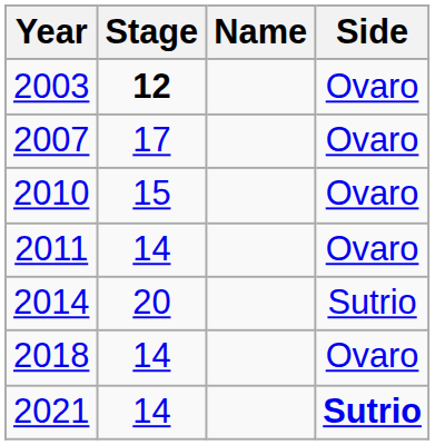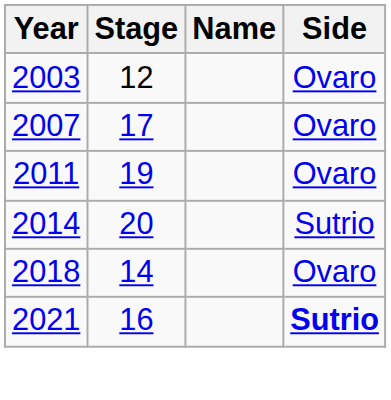 <table class="wikitable sortable" style="text-align: center;">
 <tr>
 <th>Year</th>
 <th>Stage</th>
 <th>Name</th>
 <th>Side</th>
 </tr>
 <tr>
 <td><a href='#'>2003</a></td>
-<td><strong>12</strong></td>
+<td>12</td>
 <td align="left"></td>
 <td><a href='#'>Ovaro</a></td>
 </tr>
 <tr>
 <td><a href='#'>2007</a></td>
 <td><a href='#'>17</a></td>
 <td align="left"></td>
 <td><a href='#'>Ovaro</a></td>
 </tr>
 <tr>
-<td><a href='#'>2010</a></td>
-<td><a href='#'>15</a></td>
-<td align="left"></td>
-<td><a href='#'>Ovaro</a></td>
-</tr>
-<tr>
 <td><a href='#'>2011</a></td>
-<td><a href='#'>14</a></td>
+<td><a href='#'>19</a></td>
 <td align="left"></td>
 <td><a href='#'>Ovaro</a></td>
 </tr>
 <tr>
 <td><a href='#'>2014</a></td>
 <td><a href='#'>20</a></td>
 <td align="left"></td>
 <td><a href='#'>Sutrio</a></td>
 </tr>
 <tr>
 <td><a href='#'>2018</a></td>
 <td><a href='#'>14</a></td>
 <td align="left"></td>
 <td><a href='#'>Ovaro</a></td>
 </tr>
 <tr>
 <td><a href='#'>2021</a></td>
-<td><a href='#'>14</a></td>
+<td><a href='#'>16</a></td>
 <td align="left"></td>
 <td><strong><a href='#'>Sutrio</a></strong></td>
 </tr>
 </table>
